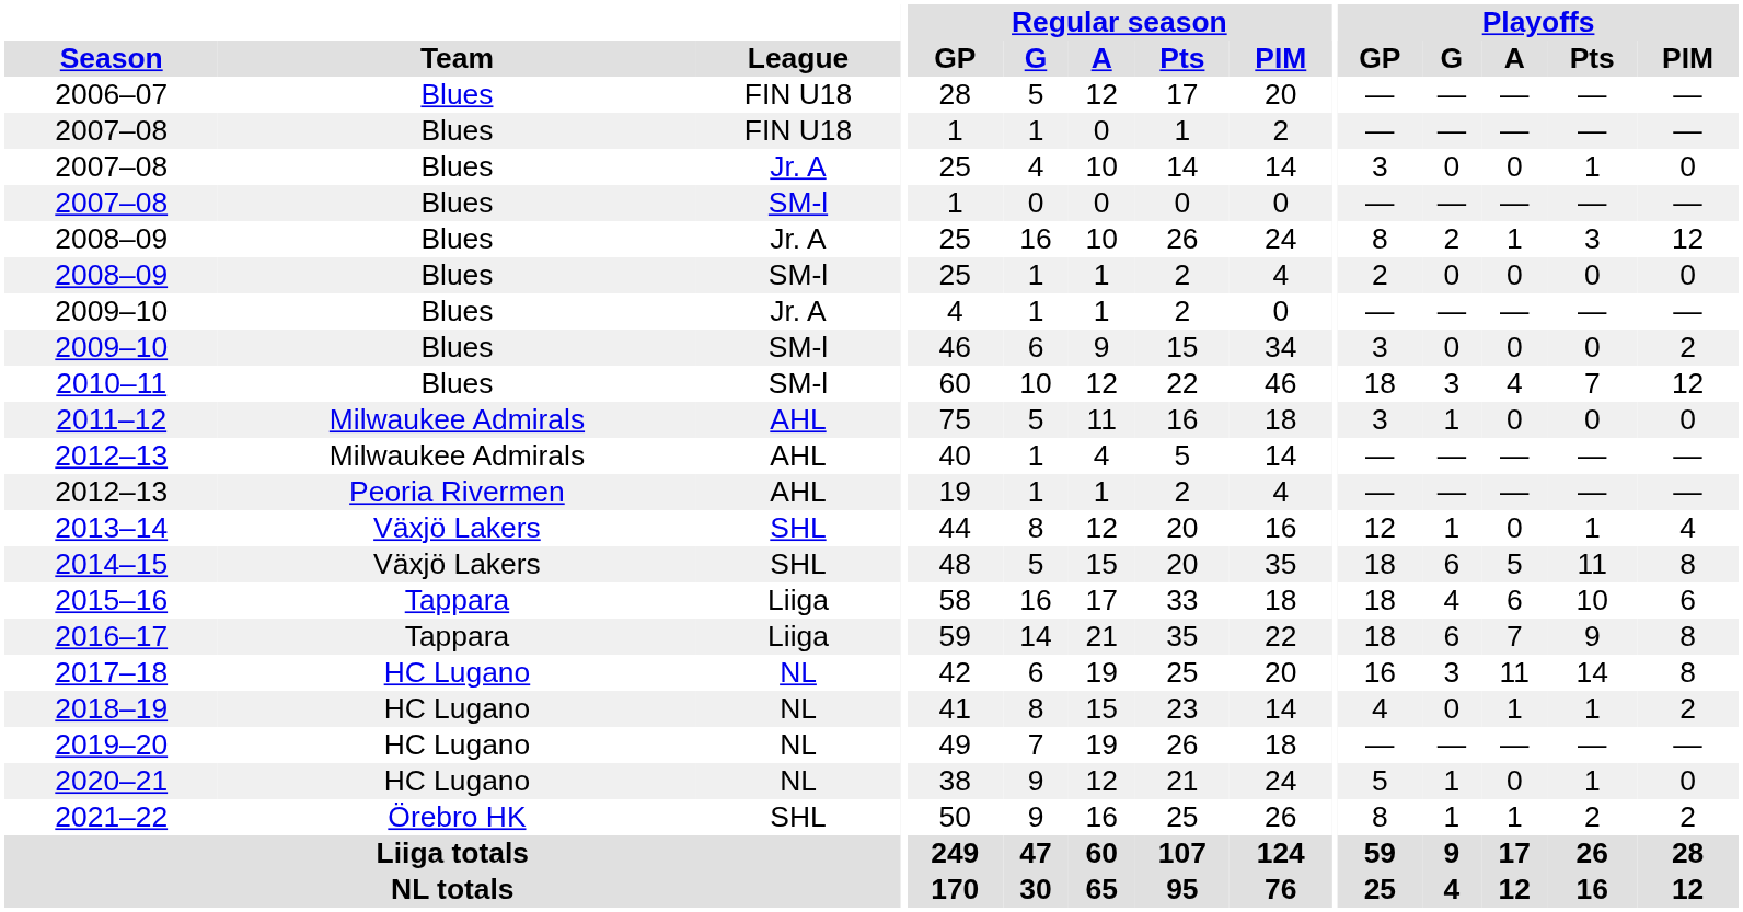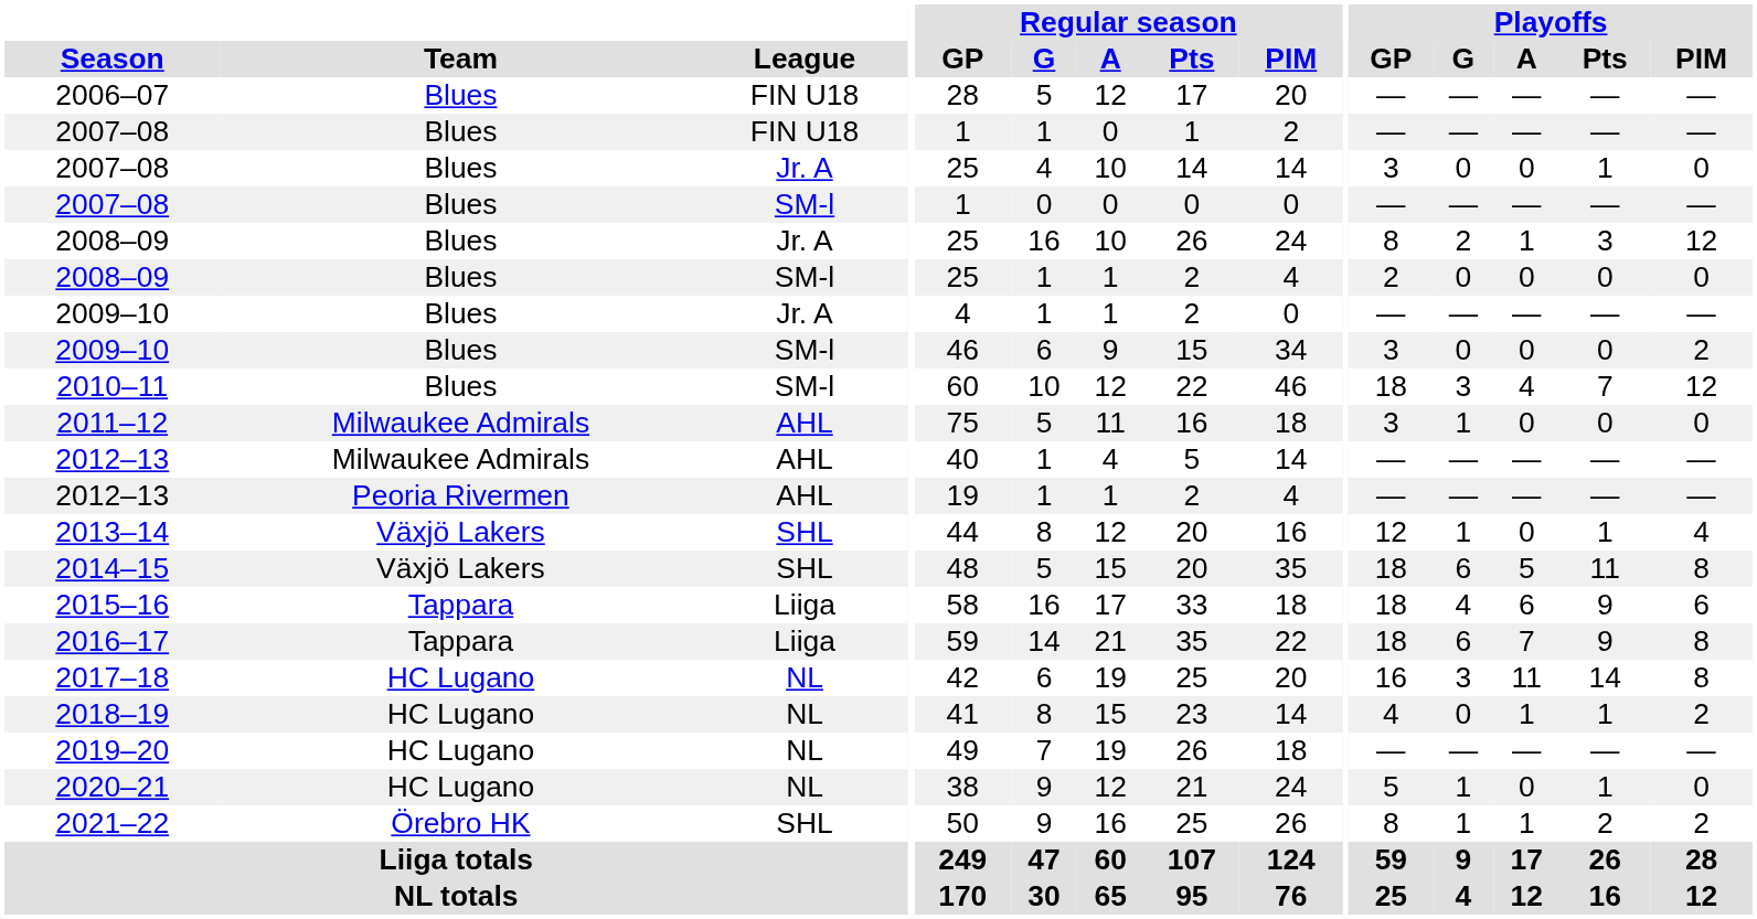 <table border="0" cellpadding="1" cellspacing="0" style="text-align:center; width:60em">
 <tr bgcolor="#e0e0e0">
 <th colspan="3"  bgcolor="#ffffff"></th>
 <th rowspan="100" bgcolor="#ffffff"></th>
 <th colspan="5"><a href='#'>Regular season</a></th>
 <th rowspan="100" bgcolor="#ffffff"></th>
 <th colspan="5"><a href='#'>Playoffs</a></th>
 </tr>
 <tr bgcolor="#e0e0e0">
 <th><a href='#'>Season</a></th>
 <th>Team</th>
 <th>League</th>
 <th>GP</th>
 <th><a href='#'>G</a></th>
 <th><a href='#'>A</a></th>
 <th><a href='#'>Pts</a></th>
 <th><a href='#'>PIM</a></th>
 <th>GP</th>
 <th>G</th>
 <th>A</th>
 <th>Pts</th>
 <th>PIM</th>
 </tr>
 <tr>
 <td>2006–07</td>
 <td><a href='#'>Blues</a></td>
 <td>FIN U18</td>
 <td>28</td>
 <td>5</td>
 <td>12</td>
 <td>17</td>
 <td>20</td>
 <td>—</td>
 <td>—</td>
 <td>—</td>
 <td>—</td>
 <td>—</td>
 </tr>
 <tr bgcolor="#f0f0f0">
 <td>2007–08</td>
 <td>Blues</td>
 <td>FIN U18</td>
 <td>1</td>
 <td>1</td>
 <td>0</td>
 <td>1</td>
 <td>2</td>
 <td>—</td>
 <td>—</td>
 <td>—</td>
 <td>—</td>
 <td>—</td>
 </tr>
 <tr>
 <td>2007–08</td>
 <td>Blues</td>
 <td><a href='#'>Jr. A</a></td>
 <td>25</td>
 <td>4</td>
 <td>10</td>
 <td>14</td>
 <td>14</td>
 <td>3</td>
 <td>0</td>
 <td>0</td>
 <td>1</td>
 <td>0</td>
 </tr>
 <tr bgcolor="#f0f0f0">
 <td><a href='#'>2007–08</a></td>
 <td>Blues</td>
 <td><a href='#'>SM-l</a></td>
 <td>1</td>
 <td>0</td>
 <td>0</td>
 <td>0</td>
 <td>0</td>
 <td>—</td>
 <td>—</td>
 <td>—</td>
 <td>—</td>
 <td>—</td>
 </tr>
 <tr>
 <td>2008–09</td>
 <td>Blues</td>
 <td>Jr. A</td>
 <td>25</td>
 <td>16</td>
 <td>10</td>
 <td>26</td>
 <td>24</td>
 <td>8</td>
 <td>2</td>
 <td>1</td>
 <td>3</td>
 <td>12</td>
 </tr>
 <tr bgcolor="#f0f0f0">
 <td><a href='#'>2008–09</a></td>
 <td>Blues</td>
 <td>SM-l</td>
 <td>25</td>
 <td>1</td>
 <td>1</td>
 <td>2</td>
 <td>4</td>
 <td>2</td>
 <td>0</td>
 <td>0</td>
 <td>0</td>
 <td>0</td>
 </tr>
 <tr>
 <td>2009–10</td>
 <td>Blues</td>
 <td>Jr. A</td>
 <td>4</td>
 <td>1</td>
 <td>1</td>
 <td>2</td>
 <td>0</td>
 <td>—</td>
 <td>—</td>
 <td>—</td>
 <td>—</td>
 <td>—</td>
 </tr>
 <tr bgcolor="#f0f0f0">
 <td><a href='#'>2009–10</a></td>
 <td>Blues</td>
 <td>SM-l</td>
 <td>46</td>
 <td>6</td>
 <td>9</td>
 <td>15</td>
 <td>34</td>
 <td>3</td>
 <td>0</td>
 <td>0</td>
 <td>0</td>
 <td>2</td>
 </tr>
 <tr>
 <td><a href='#'>2010–11</a></td>
 <td>Blues</td>
 <td>SM-l</td>
 <td>60</td>
 <td>10</td>
 <td>12</td>
 <td>22</td>
 <td>46</td>
 <td>18</td>
 <td>3</td>
 <td>4</td>
 <td>7</td>
 <td>12</td>
 </tr>
 <tr bgcolor="#f0f0f0">
 <td><a href='#'>2011–12</a></td>
 <td><a href='#'>Milwaukee Admirals</a></td>
 <td><a href='#'>AHL</a></td>
 <td>75</td>
 <td>5</td>
 <td>11</td>
 <td>16</td>
 <td>18</td>
 <td>3</td>
 <td>1</td>
 <td>0</td>
 <td>0</td>
 <td>0</td>
 </tr>
 <tr>
 <td><a href='#'>2012–13</a></td>
 <td>Milwaukee Admirals</td>
 <td>AHL</td>
 <td>40</td>
 <td>1</td>
 <td>4</td>
 <td>5</td>
 <td>14</td>
 <td>—</td>
 <td>—</td>
 <td>—</td>
 <td>—</td>
 <td>—</td>
 </tr>
 <tr bgcolor="#f0f0f0">
 <td>2012–13</td>
 <td><a href='#'>Peoria Rivermen</a></td>
 <td>AHL</td>
 <td>19</td>
 <td>1</td>
 <td>1</td>
 <td>2</td>
 <td>4</td>
 <td>—</td>
 <td>—</td>
 <td>—</td>
 <td>—</td>
 <td>—</td>
 </tr>
 <tr>
 <td><a href='#'>2013–14</a></td>
 <td><a href='#'>Växjö Lakers</a></td>
 <td><a href='#'>SHL</a></td>
 <td>44</td>
 <td>8</td>
 <td>12</td>
 <td>20</td>
 <td>16</td>
 <td>12</td>
 <td>1</td>
 <td>0</td>
 <td>1</td>
 <td>4</td>
 </tr>
 <tr bgcolor="#f0f0f0">
 <td><a href='#'>2014–15</a></td>
 <td>Växjö Lakers</td>
 <td>SHL</td>
 <td>48</td>
 <td>5</td>
 <td>15</td>
 <td>20</td>
 <td>35</td>
 <td>18</td>
 <td>6</td>
 <td>5</td>
 <td>11</td>
 <td>8</td>
 </tr>
 <tr>
 <td><a href='#'>2015–16</a></td>
 <td><a href='#'>Tappara</a></td>
 <td>Liiga</td>
 <td>58</td>
 <td>16</td>
 <td>17</td>
 <td>33</td>
 <td>18</td>
 <td>18</td>
 <td>4</td>
 <td>6</td>
-<td>10</td>
+<td>9</td>
 <td>6</td>
 </tr>
 <tr bgcolor="#f0f0f0">
 <td><a href='#'>2016–17</a></td>
 <td>Tappara</td>
 <td>Liiga</td>
 <td>59</td>
 <td>14</td>
 <td>21</td>
 <td>35</td>
 <td>22</td>
 <td>18</td>
 <td>6</td>
 <td>7</td>
 <td>9</td>
 <td>8</td>
 </tr>
 <tr>
 <td><a href='#'>2017–18</a></td>
 <td><a href='#'>HC Lugano</a></td>
 <td><a href='#'>NL</a></td>
 <td>42</td>
 <td>6</td>
 <td>19</td>
 <td>25</td>
 <td>20</td>
 <td>16</td>
 <td>3</td>
 <td>11</td>
 <td>14</td>
 <td>8</td>
 </tr>
 <tr bgcolor="#f0f0f0">
 <td><a href='#'>2018–19</a></td>
 <td>HC Lugano</td>
 <td>NL</td>
 <td>41</td>
 <td>8</td>
 <td>15</td>
 <td>23</td>
 <td>14</td>
 <td>4</td>
 <td>0</td>
 <td>1</td>
 <td>1</td>
 <td>2</td>
 </tr>
 <tr>
 <td><a href='#'>2019–20</a></td>
 <td>HC Lugano</td>
 <td>NL</td>
 <td>49</td>
 <td>7</td>
 <td>19</td>
 <td>26</td>
 <td>18</td>
 <td>—</td>
 <td>—</td>
 <td>—</td>
 <td>—</td>
 <td>—</td>
 </tr>
 <tr bgcolor="#f0f0f0">
 <td><a href='#'>2020–21</a></td>
 <td>HC Lugano</td>
 <td>NL</td>
 <td>38</td>
 <td>9</td>
 <td>12</td>
 <td>21</td>
 <td>24</td>
 <td>5</td>
 <td>1</td>
 <td>0</td>
 <td>1</td>
 <td>0</td>
 </tr>
 <tr>
 <td><a href='#'>2021–22</a></td>
 <td><a href='#'>Örebro HK</a></td>
 <td>SHL</td>
 <td>50</td>
 <td>9</td>
 <td>16</td>
 <td>25</td>
 <td>26</td>
 <td>8</td>
 <td>1</td>
 <td>1</td>
 <td>2</td>
 <td>2</td>
 </tr>
 <tr bgcolor="#e0e0e0">
 <th colspan="3">Liiga totals</th>
 <th>249</th>
 <th>47</th>
 <th>60</th>
 <th>107</th>
 <th>124</th>
 <th>59</th>
 <th>9</th>
 <th>17</th>
 <th>26</th>
 <th>28</th>
 </tr>
 <tr bgcolor="#e0e0e0">
 <th colspan="3">NL totals</th>
 <th>170</th>
 <th>30</th>
 <th>65</th>
 <th>95</th>
 <th>76</th>
 <th>25</th>
 <th>4</th>
 <th>12</th>
 <th>16</th>
 <th>12</th>
 </tr>
 </table>
